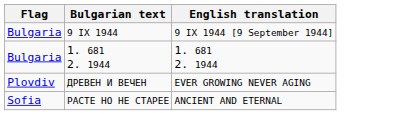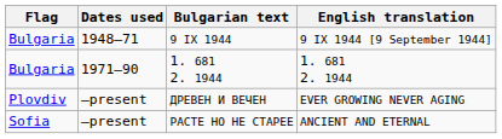 <table class="wikitable sortable noresize">
 <tr>
 <th>Flag</th>
+<th>Dates used</th>
 <th>Bulgarian text</th>
 <th>English translation</th>
 </tr>
 <tr>
 <td> <a href='#'>Bulgaria</a></td>
+<td>1948–71</td>
 <td><small>9 IX 1944</small></td>
 <td><small>9 IX 1944 [9 September 1944]</small></td>
 </tr>
 <tr>
 <td> <a href='#'>Bulgaria</a></td>
+<td>1971–90</td>
 <td>1. <small>681</small><br>2. <small>1944</small></td>
 <td>1. <small>681</small><br>2. <small>1944</small></td>
 </tr>
 <tr>
 <td> <a href='#'>Plovdiv</a></td>
+<td>–present</td>
 <td><small>ДРЕВЕН И ВЕЧЕН</small></td>
 <td><small>EVER GROWING NEVER AGING</small></td>
 </tr>
 <tr>
 <td> <a href='#'>Sofia</a></td>
+<td>–present</td>
 <td><small>РАСТЕ НО НЕ СТАРEЕ</small></td>
 <td><small>ANCIENT AND ETERNAL</small></td>
 </tr>
 </table>
